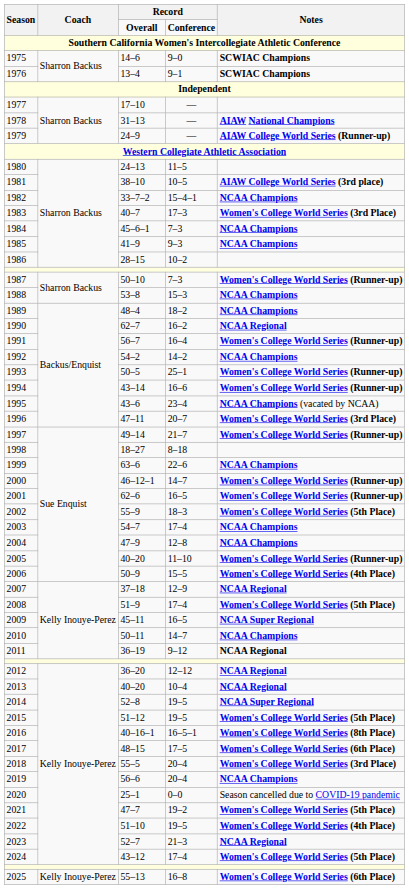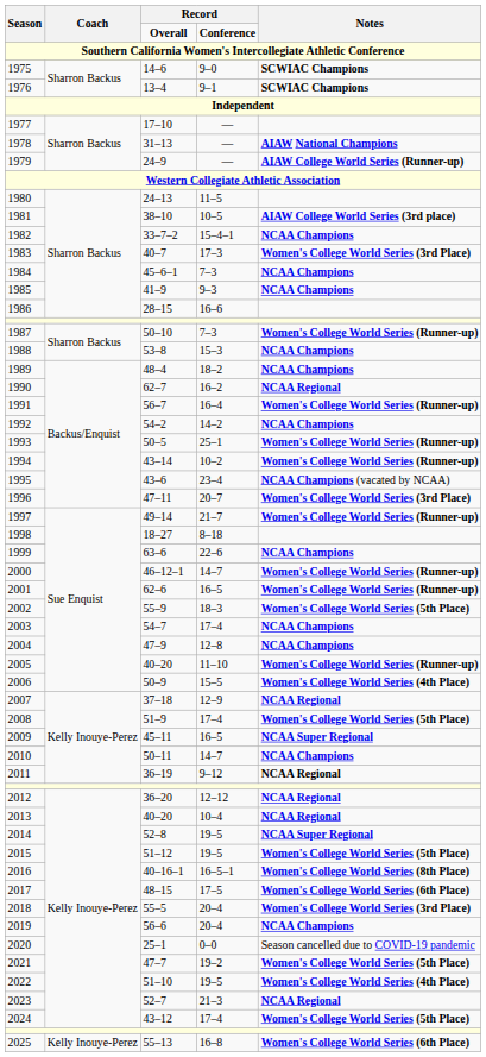 <table class="wikitable">
 <tr>
 <th rowspan="2">Season</th>
 <th rowspan="2">Coach</th>
 <th colspan="2">Record</th>
 <th rowspan="2">Notes</th>
 </tr>
 <tr>
 <td width="70px" align="center"><strong>Overall</strong></td>
 <td width="40px" align="center"><strong>Conference</strong></td>
 </tr>
 <tr style="background: #ffffdd;">
 <td colspan="5" style="text-align:center;"><strong>Southern California Women's Intercollegiate Athletic Conference</strong></td>
 </tr>
 <tr>
 <td>1975</td>
 <td rowspan="2">Sharron Backus</td>
 <td>14–6</td>
 <td>9–0</td>
 <td><strong>SCWIAC Champions</strong></td>
 </tr>
 <tr>
 <td>1976</td>
 <td>13–4</td>
 <td>9–1</td>
 <td><strong>SCWIAC Champions</strong></td>
 </tr>
 <tr style="background: #ffffdd;">
 <td colspan="5" style="text-align:center;"><strong>Independent</strong></td>
 </tr>
 <tr>
 <td>1977</td>
 <td rowspan="3">Sharron Backus</td>
 <td>17–10</td>
 <td align="center">—</td>
 <td></td>
 </tr>
 <tr>
 <td>1978</td>
 <td>31–13</td>
 <td align="center">—</td>
 <td><strong><a href='#'>AIAW</a> <a href='#'>National Champions</a></strong></td>
 </tr>
 <tr>
 <td>1979</td>
 <td>24–9</td>
 <td align="center">—</td>
 <td><strong><a href='#'>AIAW College World Series</a> (Runner-up)</strong></td>
 </tr>
 <tr style="background: #ffffdd;">
 <td colspan="5" style="text-align:center;"><strong><a href='#'>Western Collegiate Athletic Association</a></strong></td>
 </tr>
 <tr>
 <td>1980</td>
 <td rowspan="7">Sharron Backus</td>
 <td>24–13</td>
 <td>11–5</td>
 <td></td>
 </tr>
 <tr>
 <td>1981</td>
 <td>38–10</td>
 <td>10–5</td>
 <td><strong><a href='#'>AIAW College World Series</a> (3rd place)</strong></td>
 </tr>
 <tr>
 <td>1982</td>
 <td>33–7–2</td>
 <td>15–4–1</td>
 <td><strong><a href='#'>NCAA Champions</a></strong></td>
 </tr>
 <tr>
 <td>1983</td>
 <td>40–7</td>
 <td>17–3</td>
 <td><strong><a href='#'>Women's College World Series</a> (3rd Place)</strong></td>
 </tr>
 <tr>
 <td>1984</td>
 <td>45–6–1</td>
 <td>7–3</td>
 <td><strong><a href='#'>NCAA Champions</a></strong></td>
 </tr>
 <tr>
 <td>1985</td>
 <td>41–9</td>
 <td>9–3</td>
 <td><strong><a href='#'>NCAA Champions</a></strong></td>
 </tr>
 <tr>
 <td>1986</td>
 <td>28–15</td>
-<td>10–2</td>
+<td>16–6</td>
 <td></td>
 </tr>
 <tr style="background: #ffffdd;">
 <td colspan="5"></td>
 </tr>
 <tr>
 <td>1987</td>
 <td rowspan="2">Sharron Backus</td>
 <td>50–10</td>
 <td>7–3</td>
 <td><strong><a href='#'>Women's College World Series</a> (Runner-up)</strong></td>
 </tr>
 <tr>
 <td>1988</td>
 <td>53–8</td>
 <td>15–3</td>
 <td><strong><a href='#'>NCAA Champions</a></strong></td>
 </tr>
 <tr>
 <td>1989</td>
 <td rowspan="8">Backus/Enquist</td>
 <td>48–4</td>
 <td>18–2</td>
 <td><strong><a href='#'>NCAA Champions</a></strong></td>
 </tr>
 <tr>
 <td>1990</td>
 <td>62–7</td>
 <td>16–2</td>
 <td><strong><a href='#'>NCAA Regional</a></strong></td>
 </tr>
 <tr>
 <td>1991</td>
 <td>56–7</td>
 <td>16–4</td>
 <td><strong><a href='#'>Women's College World Series</a> (Runner-up)</strong></td>
 </tr>
 <tr>
 <td>1992</td>
 <td>54–2</td>
 <td>14–2</td>
 <td><strong><a href='#'>NCAA Champions</a></strong></td>
 </tr>
 <tr>
 <td>1993</td>
 <td>50–5</td>
 <td>25–1</td>
 <td><strong><a href='#'>Women's College World Series</a> (Runner-up)</strong></td>
 </tr>
 <tr>
 <td>1994</td>
 <td>43–14</td>
-<td>16–6</td>
+<td>10–2</td>
 <td><strong><a href='#'>Women's College World Series</a> (Runner-up)</strong></td>
 </tr>
 <tr>
 <td>1995</td>
 <td>43–6</td>
 <td>23–4</td>
 <td><strong><a href='#'>NCAA Champions</a></strong> (vacated by NCAA)</td>
 </tr>
 <tr>
 <td>1996</td>
 <td>47–11</td>
 <td>20–7</td>
 <td><strong><a href='#'>Women's College World Series</a> (3rd Place)</strong></td>
 </tr>
 <tr>
 <td>1997</td>
 <td rowspan="10">Sue Enquist</td>
 <td>49–14</td>
 <td>21–7</td>
 <td><strong><a href='#'>Women's College World Series</a> (Runner-up)</strong></td>
 </tr>
 <tr>
 <td>1998</td>
 <td>18–27</td>
 <td>8–18</td>
 <td></td>
 </tr>
 <tr>
 <td>1999</td>
 <td>63–6</td>
 <td>22–6</td>
 <td><strong><a href='#'>NCAA Champions</a></strong></td>
 </tr>
 <tr>
 <td>2000</td>
 <td>46–12–1</td>
 <td>14–7</td>
 <td><strong><a href='#'>Women's College World Series</a> (Runner-up)</strong></td>
 </tr>
 <tr>
 <td>2001</td>
 <td>62–6</td>
 <td>16–5</td>
 <td><strong><a href='#'>Women's College World Series</a> (Runner-up)</strong></td>
 </tr>
 <tr>
 <td>2002</td>
 <td>55–9</td>
 <td>18–3</td>
 <td><strong><a href='#'>Women's College World Series</a> (5th Place)</strong></td>
 </tr>
 <tr>
 <td>2003</td>
 <td>54–7</td>
 <td>17–4</td>
 <td><strong><a href='#'>NCAA Champions</a></strong></td>
 </tr>
 <tr>
 <td>2004</td>
 <td>47–9</td>
 <td>12–8</td>
 <td><strong><a href='#'>NCAA Champions</a></strong></td>
 </tr>
 <tr>
 <td>2005</td>
 <td>40–20</td>
 <td>11–10</td>
 <td><strong><a href='#'>Women's College World Series</a> (Runner-up)</strong></td>
 </tr>
 <tr>
 <td>2006</td>
 <td>50–9</td>
 <td>15–5</td>
 <td><strong><a href='#'>Women's College World Series</a> (4th Place)</strong></td>
 </tr>
 <tr>
 <td>2007</td>
 <td rowspan="5">Kelly Inouye-Perez</td>
 <td>37–18</td>
 <td>12–9</td>
 <td><strong><a href='#'>NCAA Regional</a></strong></td>
 </tr>
 <tr>
 <td>2008</td>
 <td>51–9</td>
 <td>17–4</td>
 <td><strong><a href='#'>Women's College World Series</a> (5th Place)</strong></td>
 </tr>
 <tr>
 <td>2009</td>
 <td>45–11</td>
 <td>16–5</td>
 <td><strong><a href='#'>NCAA Super Regional</a></strong></td>
 </tr>
 <tr>
 <td>2010</td>
 <td>50–11</td>
 <td>14–7</td>
 <td><strong><a href='#'>NCAA Champions</a></strong></td>
 </tr>
 <tr>
 <td>2011</td>
 <td>36–19</td>
 <td>9–12</td>
 <td><strong>NCAA Regional</strong></td>
 </tr>
 <tr style="background: #ffffdd;">
 <td colspan="5"></td>
 </tr>
 <tr>
 <td>2012</td>
 <td rowspan="13">Kelly Inouye-Perez</td>
 <td>36–20</td>
 <td>12–12</td>
 <td><strong><a href='#'>NCAA Regional</a></strong></td>
 </tr>
 <tr>
 <td>2013</td>
 <td>40–20</td>
 <td>10–4</td>
 <td><strong><a href='#'>NCAA Regional</a></strong></td>
 </tr>
 <tr>
 <td>2014</td>
 <td>52–8</td>
 <td>19–5</td>
 <td><strong><a href='#'>NCAA Super Regional</a></strong></td>
 </tr>
 <tr>
 <td>2015</td>
 <td>51–12</td>
 <td>19–5</td>
 <td><strong><a href='#'>Women's College World Series</a> (5th Place)</strong></td>
 </tr>
 <tr>
 <td>2016</td>
 <td>40–16–1</td>
 <td>16–5–1</td>
 <td><strong><a href='#'>Women's College World Series</a> (8th Place)</strong></td>
 </tr>
 <tr>
 <td>2017</td>
 <td>48–15</td>
 <td>17–5</td>
 <td><strong><a href='#'>Women's College World Series</a> (6th Place)</strong></td>
 </tr>
 <tr>
 <td>2018</td>
 <td>55–5</td>
 <td>20–4</td>
 <td><strong><a href='#'>Women's College World Series</a> (3rd Place)</strong></td>
 </tr>
 <tr>
 <td>2019</td>
 <td>56–6</td>
 <td>20–4</td>
 <td><strong><a href='#'>NCAA Champions</a></strong></td>
 </tr>
 <tr>
 <td>2020</td>
 <td>25–1</td>
 <td>0–0</td>
 <td>Season cancelled due to <a href='#'>COVID-19 pandemic</a></td>
 </tr>
 <tr>
 <td>2021</td>
 <td>47–7</td>
 <td>19–2</td>
 <td><strong><a href='#'>Women's College World Series</a> (5th Place)</strong></td>
 </tr>
 <tr>
 <td>2022</td>
 <td>51–10</td>
 <td>19–5</td>
 <td><strong><a href='#'>Women's College World Series</a> (4th Place)</strong></td>
 </tr>
 <tr>
 <td>2023</td>
 <td>52–7</td>
 <td>21–3</td>
 <td><strong><a href='#'>NCAA Regional</a></strong></td>
 </tr>
 <tr>
 <td>2024</td>
 <td>43–12</td>
 <td>17–4</td>
 <td><strong><a href='#'>Women's College World Series</a> (5th Place)</strong></td>
 </tr>
 <tr style="background: #ffffdd;">
 <td colspan="5"></td>
 </tr>
 <tr>
 <td>2025</td>
 <td rowspan="1">Kelly Inouye-Perez</td>
 <td>55–13</td>
 <td>16–8</td>
 <td><strong><a href='#'>Women's College World Series</a> (6th Place)</strong></td>
 </tr>
 </table>
